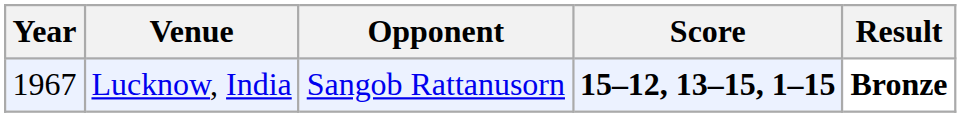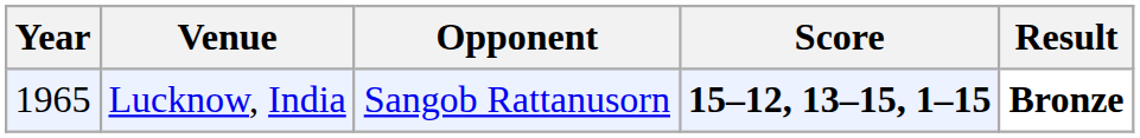 <table class="sortable wikitable" style="font-size: 90%;">
 <tr>
 <th>Year</th>
 <th>Venue</th>
 <th>Opponent</th>
 <th>Score</th>
 <th>Result</th>
 </tr>
 <tr style="background:#ECF2FF">
-<td align="center">1967</td>
+<td align="center">1965</td>
 <td><a href='#'>Lucknow</a>, <a href='#'>India</a></td>
 <td> <a href='#'>Sangob Rattanusorn</a></td>
 <td><strong>15–12, 13–15, 1–15</strong></td>
 <td style="text-align:left; background:white"> <strong>Bronze</strong></td>
 </tr>
 </table>
